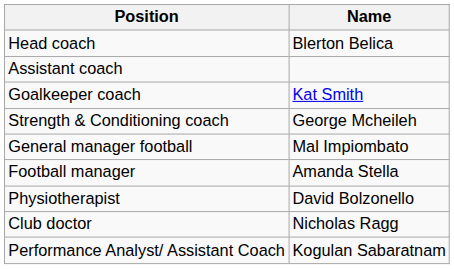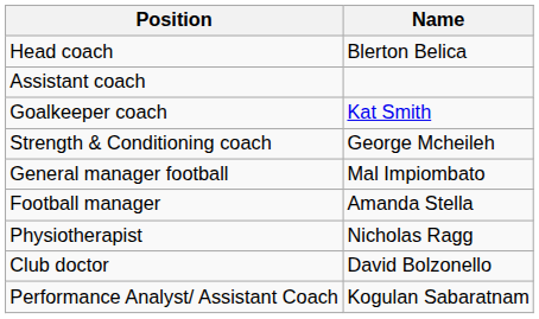 <table class="wikitable">
 <tr>
 <th>Position</th>
 <th>Name</th>
 </tr>
 <tr>
 <td>Head coach</td>
 <td> Blerton Belica</td>
 </tr>
 <tr>
 <td>Assistant coach</td>
 </tr>
 <tr>
 <td>Goalkeeper coach</td>
 <td> <a href='#'>Kat Smith</a></td>
 </tr>
 <tr>
 <td>Strength & Conditioning coach</td>
 <td> George Mcheileh</td>
 </tr>
 <tr>
 <td>General manager football</td>
 <td> Mal Impiombato</td>
 </tr>
 <tr>
 <td>Football manager</td>
 <td> Amanda Stella</td>
 </tr>
 <tr>
 <td>Physiotherapist</td>
-<td> David Bolzonello</td>
+<td> Nicholas Ragg</td>
 </tr>
 <tr>
 <td>Club doctor</td>
-<td> Nicholas Ragg</td>
+<td> David Bolzonello</td>
 </tr>
 <tr>
 <td>Performance Analyst/ Assistant Coach</td>
 <td> Kogulan Sabaratnam</td>
 </tr>
 </table>
